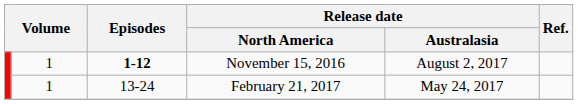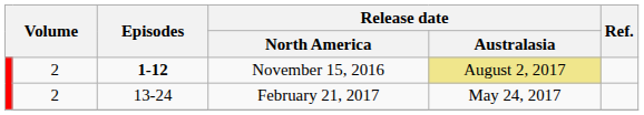 <table class="wikitable" style="text-align: center; width: 98%;">
 <tr>
 <th colspan="2" rowspan="2">Volume</th>
 <th rowspan="2">Episodes</th>
 <th colspan="2">Release date</th>
 <th rowspan="2" style="width:5%;">Ref.</th>
 </tr>
 <tr>
 <th>North America</th>
 <th>Australasia</th>
 </tr>
 <tr>
 <td rowspan="10" width="1%" style="background: red;"></td>
-<td>1</td>
+<td>2</td>
 <td><strong>1-12</strong></td>
 <td>November 15, 2016</td>
-<td>August 2, 2017</td>
+<td style="background: khaki;">August 2, 2017</td>
 <td></td>
 </tr>
 <tr>
-<td>1</td>
+<td>2</td>
 <td>13-24</td>
 <td>February 21, 2017</td>
 <td>May 24, 2017</td>
 <td></td>
 </tr>
 <tr>
 </tr>
 </table>
